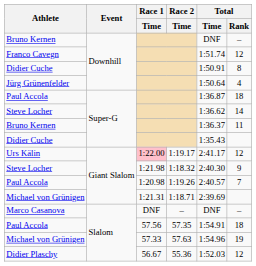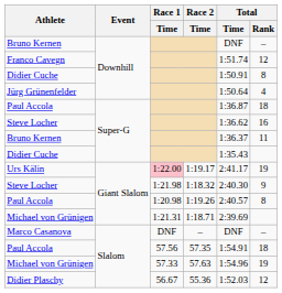 <table class="wikitable" style="font-size:90%">
 <tr>
 <th rowspan="2">Athlete</th>
 <th rowspan="2">Event</th>
 <th>Race 1</th>
 <th>Race 2</th>
 <th colspan="2">Total</th>
 </tr>
 <tr>
 <th>Time</th>
 <th>Time</th>
 <th>Time</th>
 <th>Rank</th>
 </tr>
 <tr>
 <td><a href='#'>Bruno Kernen</a></td>
 <td rowspan="4">Downhill</td>
 <td colspan="2" bgcolor="wheat"></td>
 <td align="center">DNF</td>
 <td align="center">–</td>
 </tr>
 <tr>
 <td><a href='#'>Franco Cavegn</a></td>
 <td colspan="2" bgcolor="wheat"></td>
 <td align="center">1:51.74</td>
 <td align="center">12</td>
 </tr>
 <tr>
 <td><a href='#'>Didier Cuche</a></td>
 <td colspan="2" bgcolor="wheat"></td>
 <td align="center">1:50.91</td>
 <td align="center">8</td>
 </tr>
 <tr>
 <td><a href='#'>Jürg Grünenfelder</a></td>
 <td colspan="2" bgcolor="wheat"></td>
 <td align="center">1:50.64</td>
 <td align="center">4</td>
 </tr>
 <tr>
 <td><a href='#'>Paul Accola</a></td>
 <td rowspan="4">Super-G</td>
 <td colspan="2" bgcolor="wheat"></td>
 <td align="center">1:36.87</td>
 <td align="center">18</td>
 </tr>
 <tr>
 <td><a href='#'>Steve Locher</a></td>
 <td colspan="2" bgcolor="wheat"></td>
 <td align="center">1:36.62</td>
-<td align="center">14</td>
+<td align="center">16</td>
 </tr>
 <tr>
 <td><a href='#'>Bruno Kernen</a></td>
 <td colspan="2" bgcolor="wheat"></td>
 <td align="center">1:36.37</td>
 <td align="center">11</td>
 </tr>
 <tr>
 <td><a href='#'>Didier Cuche</a></td>
 <td colspan="2" bgcolor="wheat"></td>
 <td align="center">1:35.43</td>
 <td align="center"></td>
 </tr>
 <tr>
 <td><a href='#'>Urs Kälin</a></td>
 <td rowspan="4">Giant Slalom</td>
 <td align="center" style="background: pink;">1:22.00</td>
 <td align="center">1:19.17</td>
 <td align="center">2:41.17</td>
-<td align="center">12</td>
+<td align="center">19</td>
 </tr>
 <tr>
 <td><a href='#'>Steve Locher</a></td>
 <td align="center">1:21.98</td>
 <td align="center">1:18.32</td>
 <td align="center">2:40.30</td>
 <td align="center">9</td>
 </tr>
 <tr>
 <td><a href='#'>Paul Accola</a></td>
 <td align="center">1:20.98</td>
 <td align="center">1:19.26</td>
 <td align="center">2:40.57</td>
-<td align="center">7</td>
+<td align="center">8</td>
 </tr>
 <tr>
 <td><a href='#'>Michael von Grünigen</a></td>
 <td align="center">1:21.31</td>
 <td align="center">1:18.71</td>
 <td align="center">2:39.69</td>
 <td align="center"></td>
 </tr>
 <tr>
 <td><a href='#'>Marco Casanova</a></td>
 <td rowspan="4">Slalom</td>
 <td align="center">DNF</td>
 <td align="center">–</td>
 <td align="center">DNF</td>
 <td align="center">–</td>
 </tr>
 <tr>
 <td><a href='#'>Paul Accola</a></td>
 <td align="center">57.56</td>
 <td align="center">57.35</td>
 <td align="center">1:54.91</td>
 <td align="center">18</td>
 </tr>
 <tr>
 <td><a href='#'>Michael von Grünigen</a></td>
 <td align="center">57.33</td>
 <td align="center">57.63</td>
 <td align="center">1:54.96</td>
 <td align="center">19</td>
 </tr>
 <tr>
 <td><a href='#'>Didier Plaschy</a></td>
 <td align="center">56.67</td>
 <td align="center">55.36</td>
 <td align="center">1:52.03</td>
 <td align="center">12</td>
 </tr>
 </table>
